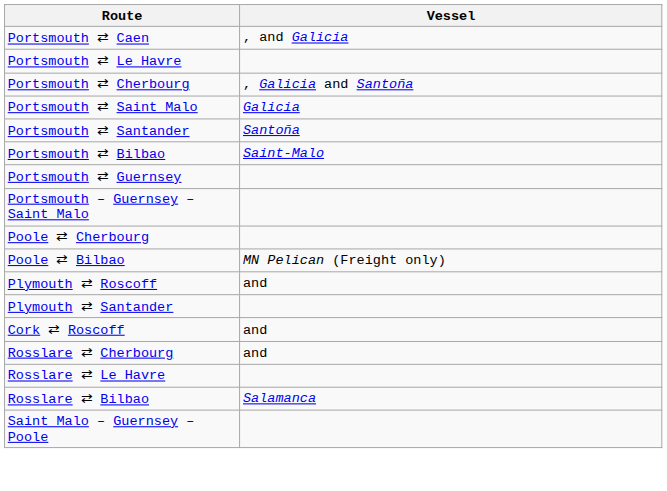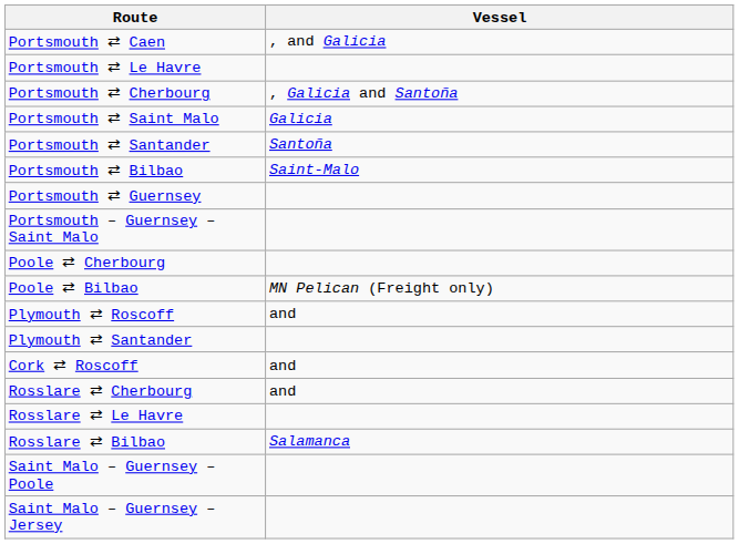 <table class="wikitable">
 <tr>
 <th style="width:220px;" scope="col">Route</th>
 <th style="width:400px;" scope="col">Vessel</th>
 </tr>
 <tr>
 <td> <a href='#'>Portsmouth</a> ⇄  <a href='#'>Caen</a></td>
 <td>,  and <a href='#'><em>Galicia</em></a></td>
 </tr>
 <tr>
 <td> <a href='#'>Portsmouth</a> ⇄  <a href='#'>Le Havre</a></td>
 <td></td>
 </tr>
 <tr>
 <td> <a href='#'>Portsmouth</a> ⇄  <a href='#'>Cherbourg</a></td>
 <td>, <a href='#'><em>Galicia</em></a> and <a href='#'><em>Santoña</em></a></td>
 </tr>
 <tr>
 <td> <a href='#'>Portsmouth</a> ⇄  <a href='#'>Saint Malo</a></td>
 <td><a href='#'><em>Galicia</em></a></td>
 </tr>
 <tr>
 <td> <a href='#'>Portsmouth</a> ⇄  <a href='#'>Santander</a></td>
 <td><a href='#'><em>Santoña</em></a></td>
 </tr>
 <tr>
 <td> <a href='#'>Portsmouth</a> ⇄  <a href='#'>Bilbao</a></td>
 <td><a href='#'><em>Saint-Malo</em></a></td>
 </tr>
 <tr>
 <td> <a href='#'>Portsmouth</a> ⇄  <a href='#'>Guernsey</a></td>
 <td></td>
 </tr>
 <tr>
 <td> <a href='#'>Portsmouth</a> –  <a href='#'>Guernsey</a> –  <a href='#'>Saint Malo</a></td>
 <td></td>
 </tr>
 <tr>
 <td> <a href='#'>Poole</a> ⇄  <a href='#'>Cherbourg</a></td>
 <td></td>
 </tr>
 <tr>
 <td> <a href='#'>Poole</a> ⇄  <a href='#'>Bilbao</a></td>
 <td><em>MN Pelican</em> (Freight only)</td>
 </tr>
 <tr>
 <td> <a href='#'>Plymouth</a> ⇄  <a href='#'>Roscoff</a></td>
 <td> and </td>
 </tr>
 <tr>
 <td> <a href='#'>Plymouth</a> ⇄  <a href='#'>Santander</a></td>
 <td></td>
 </tr>
 <tr>
 <td> <a href='#'>Cork</a> ⇄  <a href='#'>Roscoff</a></td>
 <td> and </td>
 </tr>
 <tr>
 <td> <a href='#'>Rosslare</a> ⇄  <a href='#'>Cherbourg</a></td>
 <td> and </td>
 </tr>
 <tr>
 <td> <a href='#'>Rosslare</a> ⇄  <a href='#'>Le Havre</a></td>
 <td></td>
 </tr>
 <tr>
 <td> <a href='#'>Rosslare</a> ⇄  <a href='#'>Bilbao</a></td>
 <td><a href='#'><em>Salamanca</em></a></td>
 </tr>
 <tr>
 <td> <a href='#'>Saint Malo</a> –  <a href='#'>Guernsey</a> –  <a href='#'>Poole</a></td>
 <td></td>
 </tr>
+<tr>
+<td> <a href='#'>Saint Malo</a> –  <a href='#'>Guernsey</a> –  <a href='#'>Jersey</a></td>
+<td></td>
+</tr>
 </table>
